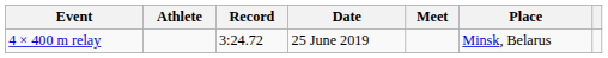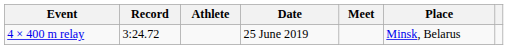 <table class="wikitable" style="font-size:95%; width: 100%;">
 <tr>
 <th>Event</th>
+<th>Record</th>
 <th>Athlete</th>
-<th>Record</th>
 <th>Date</th>
 <th>Meet</th>
 <th>Place</th>
 <th></th>
 </tr>
 <tr>
 <td><a href='#'>4 × 400 m relay</a></td>
+<td>3:24.72</td>
 <td></td>
-<td>3:24.72</td>
 <td>25 June 2019</td>
 <td></td>
 <td><a href='#'>Minsk</a>, Belarus</td>
 <td></td>
 </tr>
 </table>
